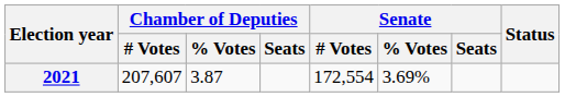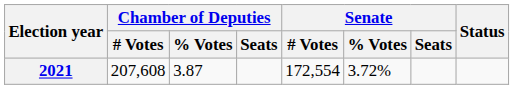 <table class="wikitable">
 <tr>
 <th rowspan=2>Election year</th>
 <th colspan=3><a href='#'>Chamber of Deputies</a></th>
 <th colspan=3><a href='#'>Senate</a></th>
 <th rowspan=2>Status</th>
 </tr>
 <tr>
 <th># Votes</th>
 <th>% Votes</th>
 <th>Seats</th>
 <th># Votes</th>
 <th>% Votes</th>
 <th>Seats</th>
 </tr>
 <tr>
 <th><a href='#'>2021</a></th>
-<td>207,607</td>
+<td>207,608</td>
 <td>3.87</td>
 <td></td>
 <td>172,554</td>
-<td>3.69%</td>
+<td>3.72%</td>
 <td></td>
 <td></td>
 </tr>
 </table>
